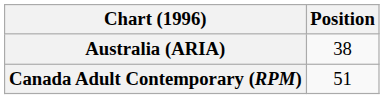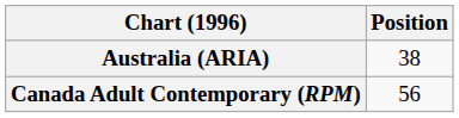 <table class="wikitable plainrowheaders" style="text-align:center">
 <tr>
 <th scope="col">Chart (1996)</th>
 <th scope="col">Position</th>
 </tr>
 <tr>
 <th scope="row">Australia (ARIA)</th>
 <td>38</td>
 </tr>
 <tr>
 <th scope="row">Canada Adult Contemporary (<em>RPM</em>)</th>
-<td>51</td>
+<td>56</td>
 </tr>
 </table>
